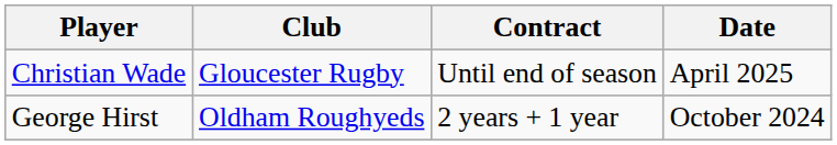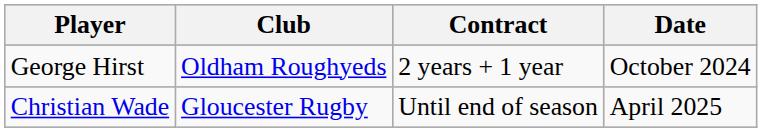 <table class="wikitable">
 <tr>
 <th>Player</th>
 <th>Club</th>
 <th>Contract</th>
 <th>Date</th>
 </tr>
 <tr>
+<td> George Hirst</td>
+<td> <a href='#'>Oldham Roughyeds</a></td>
+<td>2 years + 1 year</td>
+<td>October 2024</td>
+</tr>
+<tr>
 <td> <a href='#'>Christian Wade</a></td>
 <td><a href='#'>Gloucester Rugby</a></td>
 <td>Until end of season</td>
 <td>April 2025</td>
 </tr>
-<tr>
-<td> George Hirst</td>
-<td> <a href='#'>Oldham Roughyeds</a></td>
-<td>2 years + 1 year</td>
-<td>October 2024</td>
-</tr>
 </table>
